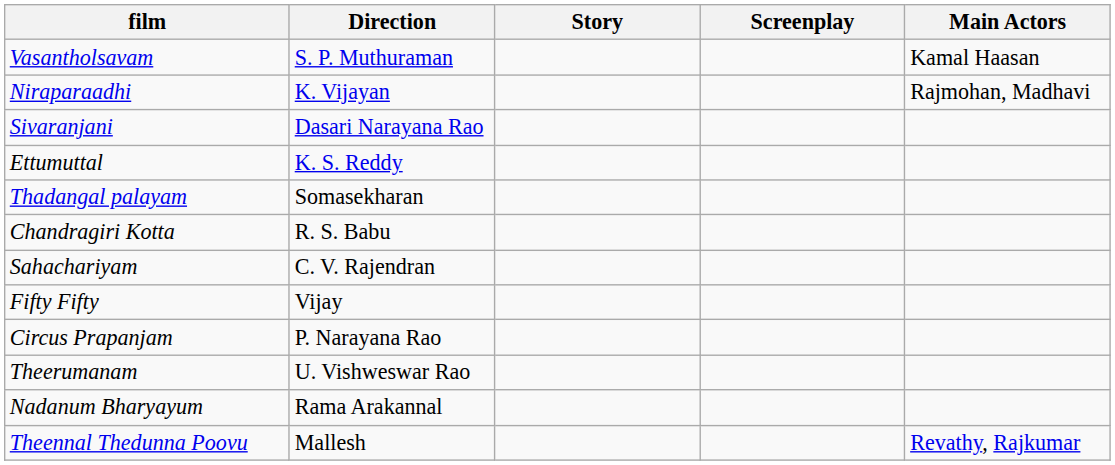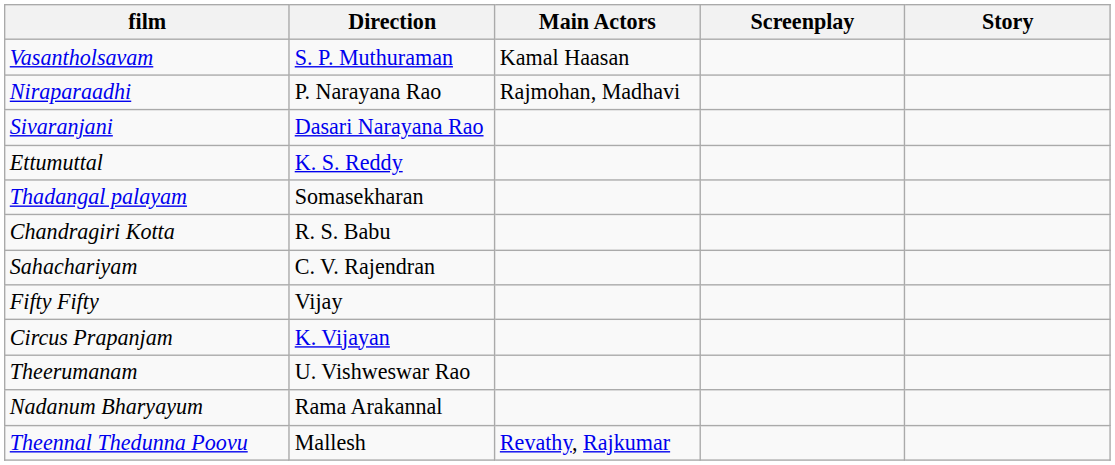 <table class="wikitable sortable">
 <tr>
 <th width="25%">film</th>
 <th width="18%">Direction</th>
+<th width="18%">Main Actors</th>
+<th width="18%">Screenplay</th>
 <th width="18%">Story</th>
-<th width="18%">Screenplay</th>
-<th width="18%">Main Actors</th>
 </tr>
 <tr valign="top">
 <td><em><a href='#'>Vasantholsavam</a></em></td>
 <td><a href='#'>S. P. Muthuraman</a></td>
+<td>Kamal Haasan</td>
 <td> </td>
 <td> </td>
-<td>Kamal Haasan</td>
 </tr>
 <tr valign="top">
 <td><em><a href='#'>Niraparaadhi</a></em></td>
-<td><a href='#'>K. Vijayan</a></td>
+<td>P. Narayana Rao</td>
+<td>Rajmohan, Madhavi</td>
 <td></td>
 <td></td>
-<td>Rajmohan, Madhavi</td>
 </tr>
 <tr valign="top">
 <td><em><a href='#'>Sivaranjani</a></em></td>
 <td><a href='#'>Dasari Narayana Rao</a></td>
 <td> </td>
 <td> </td>
 <td> </td>
 </tr>
 <tr valign="top">
 <td><em>Ettumuttal</em></td>
 <td><a href='#'>K. S. Reddy</a></td>
 <td> </td>
 <td> </td>
 <td> </td>
 </tr>
 <tr valign="top">
 <td><em><a href='#'>Thadangal palayam</a></em></td>
 <td>Somasekharan</td>
 <td> </td>
 <td> </td>
 <td> </td>
 </tr>
 <tr valign="top">
 <td><em>Chandragiri Kotta</em></td>
 <td>R. S. Babu</td>
 <td> </td>
 <td> </td>
 <td> </td>
 </tr>
 <tr valign="top">
 <td><em>Sahachariyam</em></td>
 <td>C. V. Rajendran</td>
 <td> </td>
 <td> </td>
 <td> </td>
 </tr>
 <tr valign="top">
 <td><em>Fifty Fifty</em></td>
 <td>Vijay</td>
 <td> </td>
 <td> </td>
 <td> </td>
 </tr>
 <tr valign="top">
 <td><em>Circus Prapanjam</em></td>
-<td>P. Narayana Rao</td>
+<td><a href='#'>K. Vijayan</a></td>
 <td> </td>
 <td> </td>
 <td> </td>
 </tr>
 <tr valign="top">
 <td><em>Theerumanam</em></td>
 <td>U. Vishweswar Rao</td>
 <td> </td>
 <td> </td>
 <td> </td>
 </tr>
 <tr valign="top">
 <td><em>Nadanum Bharyayum</em></td>
 <td>Rama Arakannal</td>
 <td> </td>
 <td> </td>
 <td> </td>
 </tr>
 <tr>
 <td><em><a href='#'>Theennal Thedunna Poovu</a></em></td>
 <td>Mallesh</td>
+<td><a href='#'>Revathy</a>, <a href='#'>Rajkumar</a></td>
 <td></td>
 <td></td>
-<td><a href='#'>Revathy</a>, <a href='#'>Rajkumar</a></td>
 </tr>
 </table>
